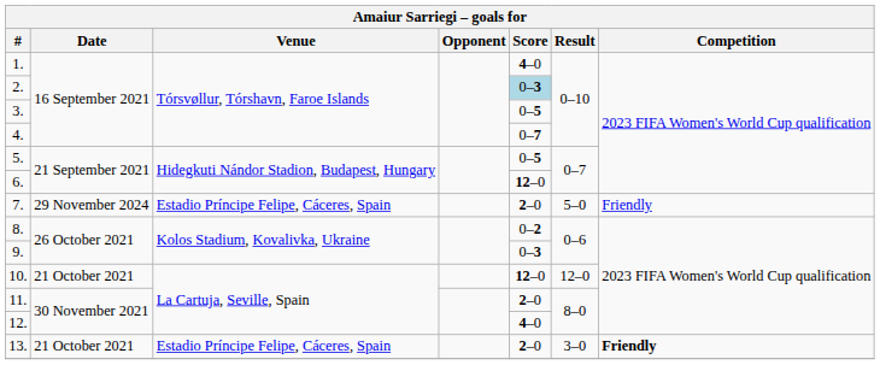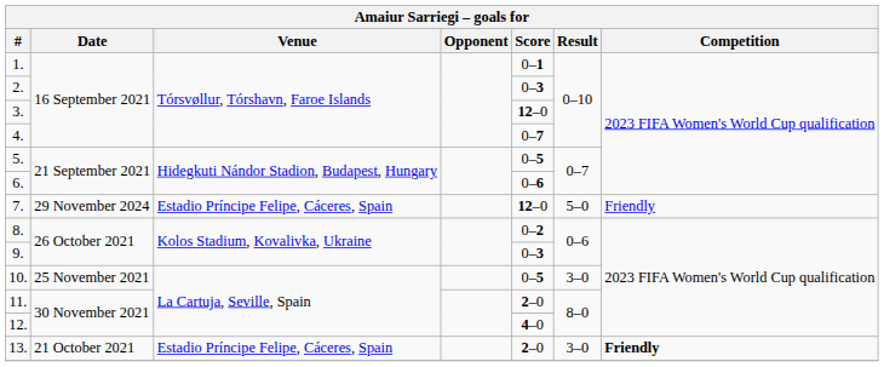 <table class="wikitable">
 <tr>
 <th colspan="7"><strong>Amaiur Sarriegi – goals for </strong></th>
 </tr>
 <tr>
 <th>#</th>
 <th>Date</th>
 <th>Venue</th>
 <th>Opponent</th>
 <th>Score</th>
 <th>Result</th>
 <th>Competition</th>
 </tr>
 <tr>
 <td align="center">1.</td>
 <td rowspan="4">16 September 2021</td>
 <td rowspan="4"><a href='#'>Tórsvøllur</a>, <a href='#'>Tórshavn</a>, <a href='#'>Faroe Islands</a></td>
 <td rowspan="4"></td>
-<td align=center><strong>4</strong>–0</td>
+<td align=center>0–<strong>1</strong></td>
 <td rowspan="4" align=center>0–10</td>
 <td rowspan=6><a href='#'>2023 FIFA Women's World Cup qualification</a></td>
 </tr>
 <tr>
 <td align="center">2.</td>
-<td align=center style="background: lightblue;">0–<strong>3</strong></td>
+<td align=center>0–<strong>3</strong></td>
 </tr>
 <tr>
 <td align="center">3.</td>
-<td align=center>0–<strong>5</strong></td>
+<td align=center><strong>12</strong>–0</td>
 </tr>
 <tr>
 <td align="center">4.</td>
 <td align=center>0–<strong>7</strong></td>
 </tr>
 <tr>
 <td align="center">5.</td>
 <td rowspan="2">21 September 2021</td>
 <td rowspan="2"><a href='#'>Hidegkuti Nándor Stadion</a>, <a href='#'>Budapest</a>, <a href='#'>Hungary</a></td>
 <td rowspan="2"></td>
 <td align=center>0–<strong>5</strong></td>
 <td rowspan="2" align=center>0–7</td>
 </tr>
 <tr>
 <td align="center">6.</td>
-<td align=center><strong>12</strong>–0</td>
+<td align=center>0–<strong>6</strong></td>
 </tr>
 <tr>
 <td align="center">7.</td>
 <td>29 November 2024</td>
 <td><a href='#'>Estadio Príncipe Felipe</a>, <a href='#'>Cáceres</a>, <a href='#'>Spain</a></td>
 <td></td>
-<td align=center><strong>2</strong>–0</td>
+<td align=center><strong>12</strong>–0</td>
 <td align=center>5–0</td>
 <td><a href='#'>Friendly</a></td>
 </tr>
 <tr>
 <td align="center">8.</td>
 <td rowspan="2">26 October 2021</td>
 <td rowspan="2"><a href='#'>Kolos Stadium</a>, <a href='#'>Kovalivka</a>, <a href='#'>Ukraine</a></td>
 <td rowspan="2"></td>
 <td align=center>0–<strong>2</strong></td>
 <td rowspan="2" align=center>0–6</td>
 <td rowspan=5>2023 FIFA Women's World Cup qualification</td>
 </tr>
 <tr>
 <td align="center">9.</td>
 <td align=center>0–<strong>3</strong></td>
 </tr>
 <tr>
 <td align="center">10.</td>
-<td>21 October 2021</td>
+<td>25 November 2021</td>
 <td rowspan=3><a href='#'>La Cartuja</a>, <a href='#'>Seville</a>, Spain</td>
 <td></td>
-<td align=center><strong>12</strong>–0</td>
-<td align=center>12–0</td>
+<td align=center>0–<strong>5</strong></td>
+<td align=center>3–0</td>
 </tr>
 <tr>
 <td align="center">11.</td>
 <td rowspan=2>30 November 2021</td>
 <td rowspan=2></td>
 <td align=center><strong>2</strong>–0</td>
 <td rowspan=2  align=center>8–0</td>
 </tr>
 <tr>
 <td align="center">12.</td>
 <td align=center><strong>4</strong>–0</td>
 </tr>
 <tr>
 <td align="center">13.</td>
 <td>21 October 2021</td>
 <td><a href='#'>Estadio Príncipe Felipe</a>, <a href='#'>Cáceres</a>, <a href='#'>Spain</a></td>
 <td></td>
 <td align=center><strong>2</strong>–0</td>
 <td align=center>3–0</td>
 <td><strong>Friendly</strong></td>
 </tr>
 <tr>
 </tr>
 </table>
